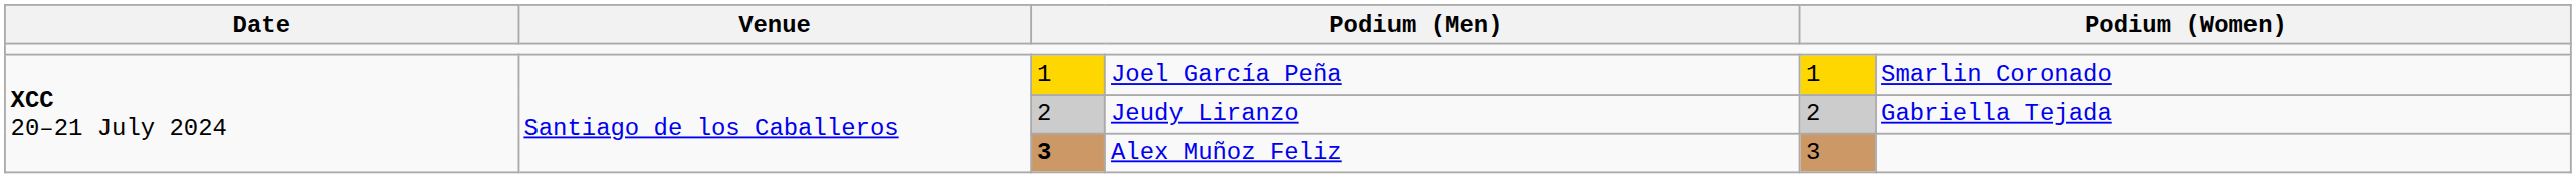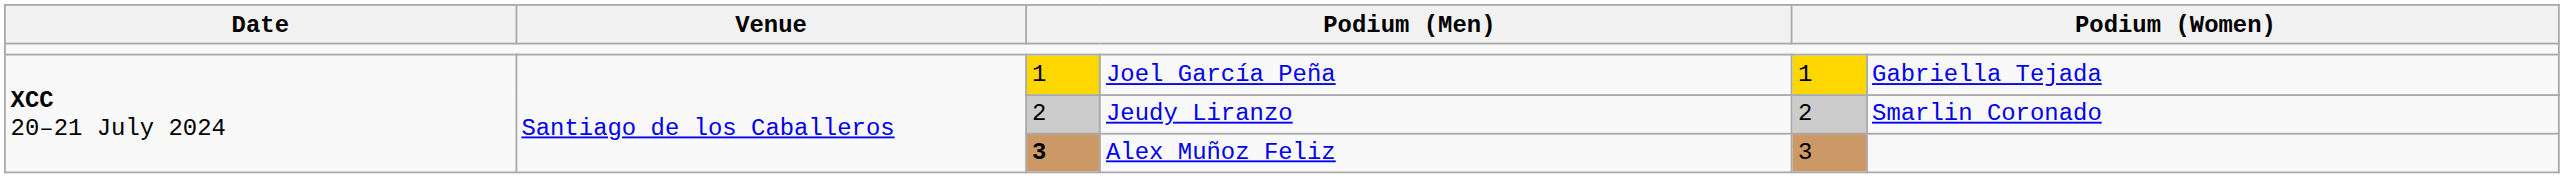 <table class="wikitable" width=70%>
 <tr>
 <th>Date</th>
 <th width=20%>Venue</th>
 <th colspan=2 width=30%>Podium (Men)</th>
 <th colspan=2 width=30%>Podium (Women)</th>
 </tr>
 <tr>
 <td colspan=6></td>
 </tr>
 <tr>
 <td rowspan=3><strong>XCC</strong> <br> 20–21 July 2024</td>
 <td rowspan=3><br><a href='#'>Santiago de los Caballeros</a></td>
 <td bgcolor=FFD700>1</td>
 <td><a href='#'>Joel García Peña</a></td>
 <td bgcolor=FFD700>1</td>
-<td><a href='#'>Smarlin Coronado</a></td>
+<td><a href='#'>Gabriella Tejada</a></td>
 </tr>
 <tr>
 <td bgcolor=CCCCCC>2</td>
 <td><a href='#'>Jeudy Liranzo</a></td>
 <td bgcolor=CCCCCC>2</td>
-<td><a href='#'>Gabriella Tejada</a></td>
+<td><a href='#'>Smarlin Coronado</a></td>
 </tr>
 <tr>
 <td bgcolor=CC9966><strong>3</strong></td>
 <td><a href='#'>Alex Muñoz Feliz</a></td>
 <td bgcolor=CC9966>3</td>
 <td></td>
 </tr>
 </table>
